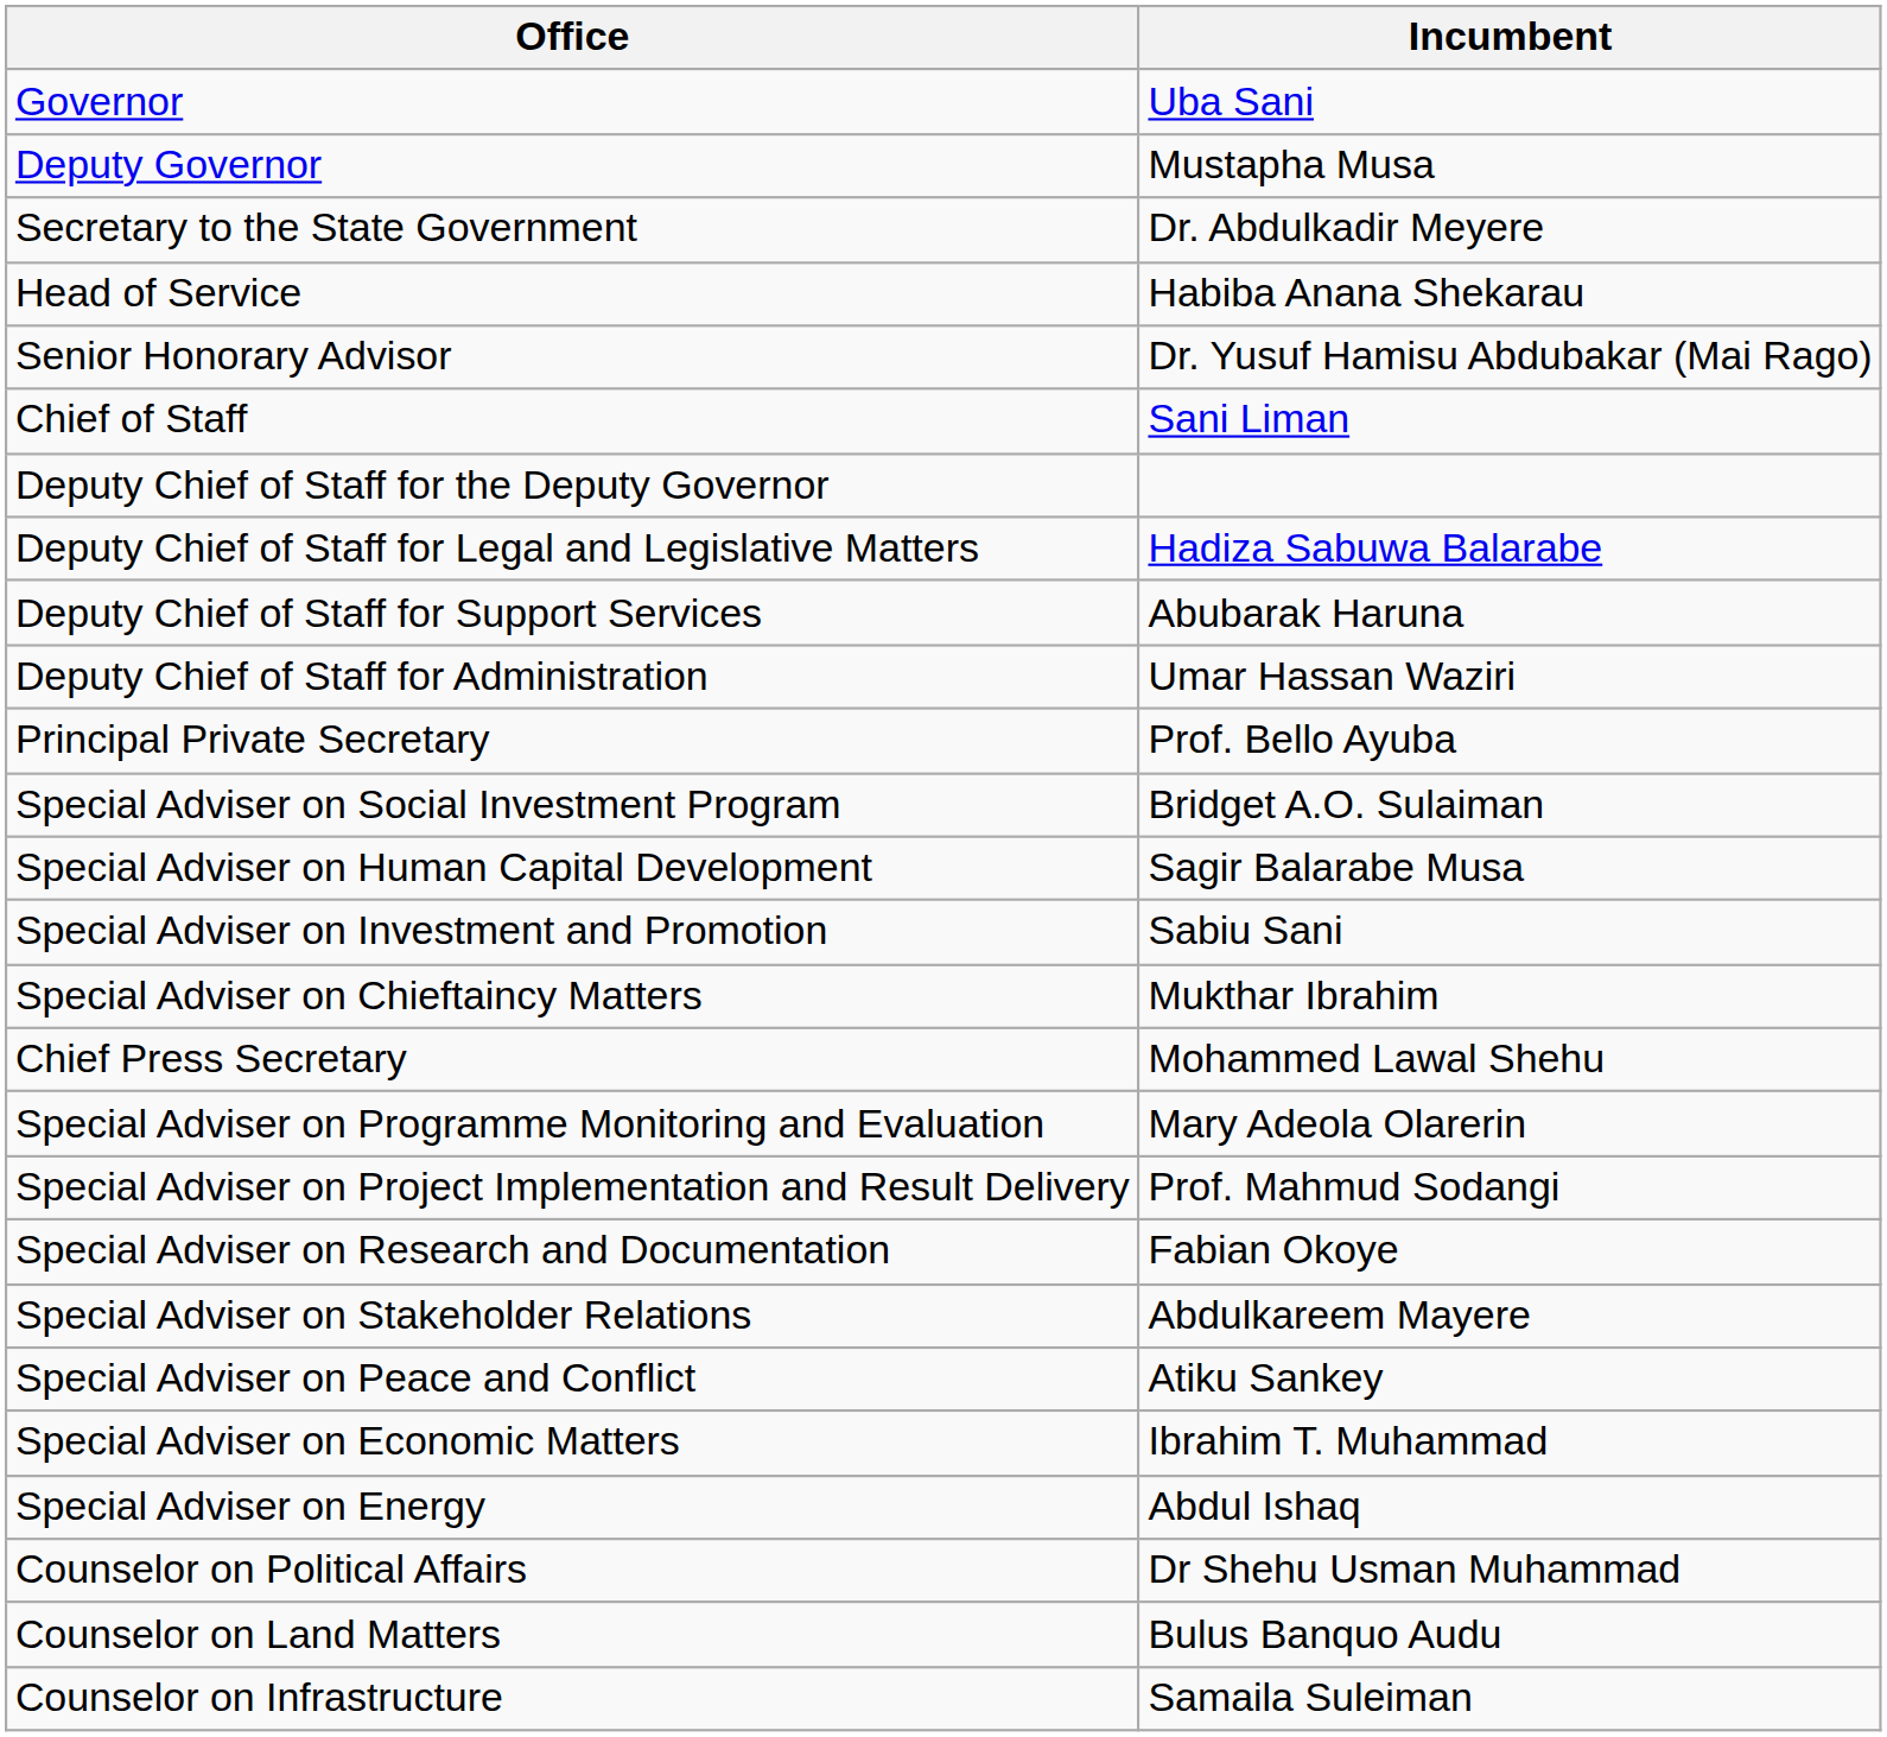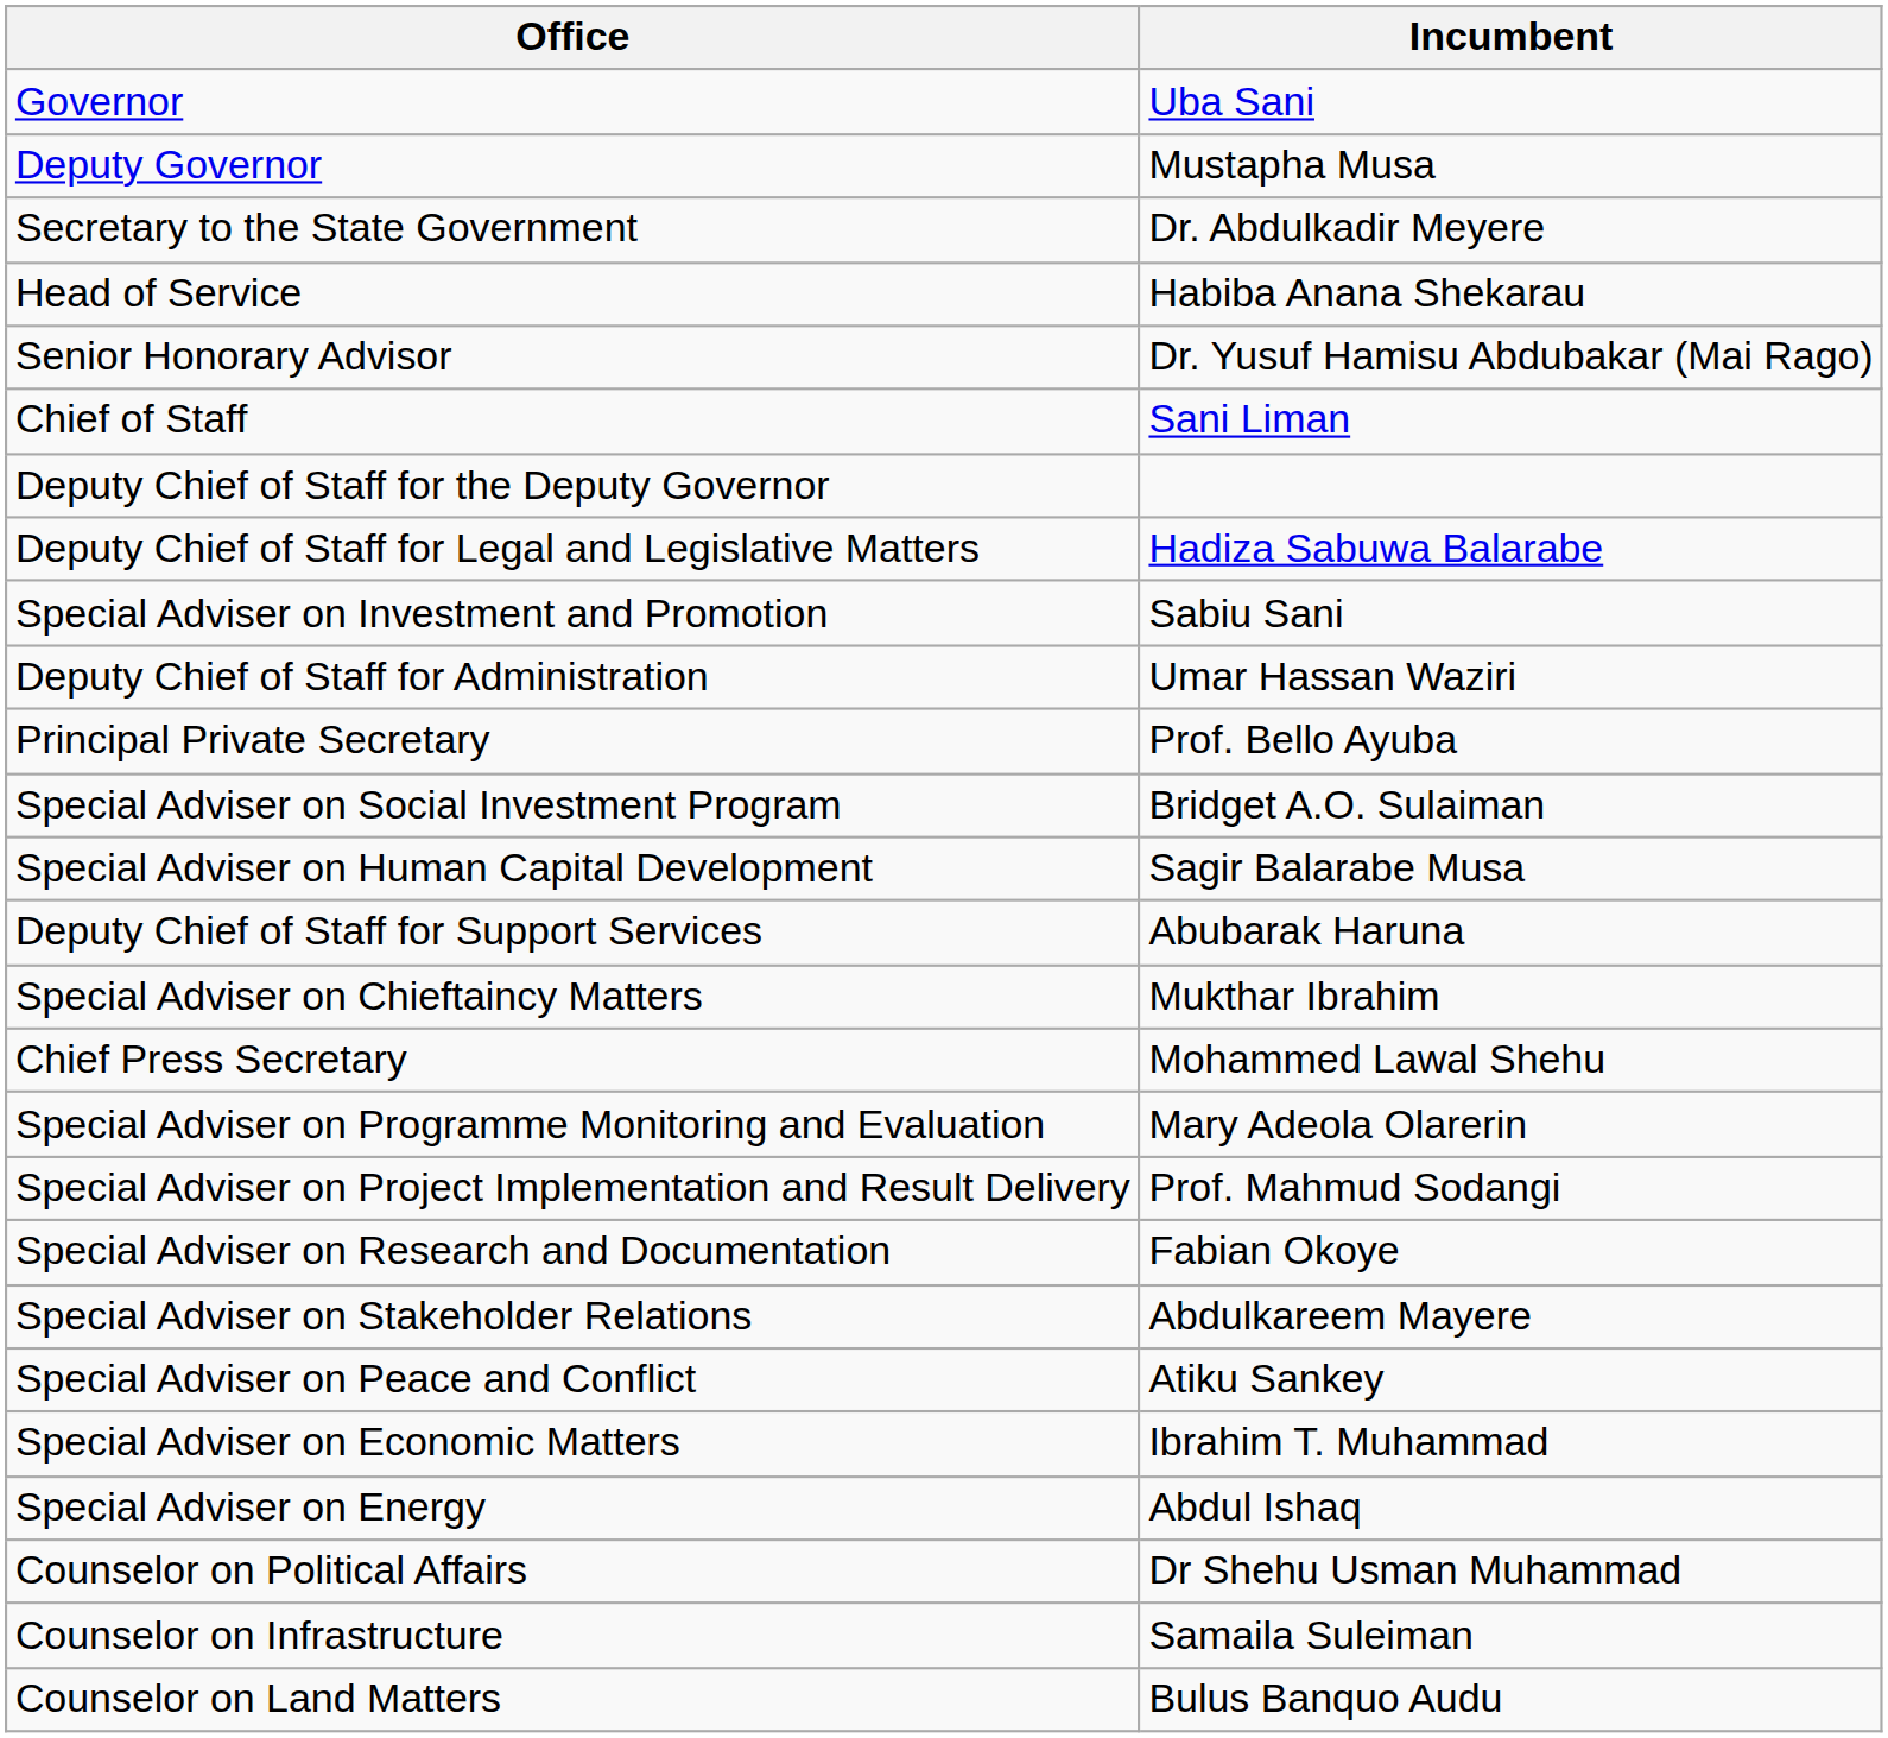 <table class="wikitable">
 <tr>
 <th>Office</th>
 <th>Incumbent</th>
 </tr>
 <tr>
 <td><a href='#'>Governor</a></td>
 <td><a href='#'>Uba Sani</a></td>
 </tr>
 <tr>
 <td><a href='#'>Deputy Governor</a></td>
 <td>Mustapha Musa</td>
 </tr>
 <tr>
 <td>Secretary to the State Government</td>
 <td>Dr. Abdulkadir Meyere</td>
 </tr>
 <tr>
 <td>Head of Service</td>
 <td>Habiba Anana Shekarau</td>
 </tr>
 <tr>
 <td>Senior Honorary Advisor</td>
 <td>Dr. Yusuf Hamisu Abdubakar (Mai Rago)</td>
 </tr>
 <tr>
 <td>Chief of Staff</td>
 <td><a href='#'>Sani Liman</a></td>
 </tr>
 <tr>
 <td>Deputy Chief of Staff for the Deputy Governor</td>
 <td></td>
 </tr>
 <tr>
 <td>Deputy Chief of Staff for Legal and Legislative Matters</td>
 <td><a href='#'>Hadiza Sabuwa Balarabe</a></td>
 </tr>
 <tr>
-<td>Deputy Chief of Staff for Support Services</td>
-<td>Abubarak Haruna</td>
+<td>Special Adviser on Investment and Promotion</td>
+<td>Sabiu Sani</td>
 </tr>
 <tr>
 <td>Deputy Chief of Staff for Administration</td>
 <td>Umar Hassan Waziri</td>
 </tr>
 <tr>
 <td>Principal Private Secretary</td>
 <td>Prof. Bello Ayuba</td>
 </tr>
 <tr>
 <td>Special Adviser on Social Investment Program</td>
 <td>Bridget A.O. Sulaiman</td>
 </tr>
 <tr>
 <td>Special Adviser on Human Capital Development</td>
 <td>Sagir Balarabe Musa</td>
 </tr>
 <tr>
-<td>Special Adviser on Investment and Promotion</td>
-<td>Sabiu Sani</td>
+<td>Deputy Chief of Staff for Support Services</td>
+<td>Abubarak Haruna</td>
 </tr>
 <tr>
 <td>Special Adviser on Chieftaincy Matters</td>
 <td>Mukthar Ibrahim</td>
 </tr>
 <tr>
 <td>Chief Press Secretary</td>
 <td>Mohammed Lawal Shehu</td>
 </tr>
 <tr>
 <td>Special Adviser on Programme Monitoring and Evaluation</td>
 <td>Mary Adeola Olarerin</td>
 </tr>
 <tr>
 <td>Special Adviser on Project Implementation and Result Delivery</td>
 <td>Prof. Mahmud Sodangi</td>
 </tr>
 <tr>
 <td>Special Adviser on Research and Documentation</td>
 <td>Fabian Okoye</td>
 </tr>
 <tr>
 <td>Special Adviser on Stakeholder Relations</td>
 <td>Abdulkareem Mayere</td>
 </tr>
 <tr>
 <td>Special Adviser on Peace and Conflict</td>
 <td>Atiku Sankey</td>
 </tr>
 <tr>
 <td>Special Adviser on Economic Matters</td>
 <td>Ibrahim T. Muhammad</td>
 </tr>
 <tr>
 <td>Special Adviser on Energy</td>
 <td>Abdul Ishaq</td>
 </tr>
 <tr>
 <td>Counselor on Political Affairs</td>
 <td>Dr Shehu Usman Muhammad</td>
 </tr>
 <tr>
+<td>Counselor on Infrastructure</td>
+<td>Samaila Suleiman</td>
+</tr>
+<tr>
 <td>Counselor on Land Matters</td>
 <td>Bulus Banquo Audu</td>
 </tr>
-<tr>
-<td>Counselor on Infrastructure</td>
-<td>Samaila Suleiman</td>
-</tr>
 </table>
